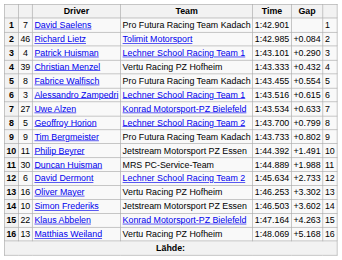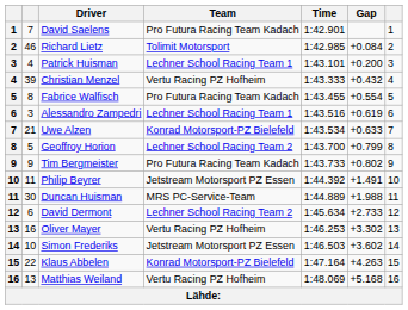 <table class="wikitable" style="font-size:85%">
 <tr>
 <th></th>
 <th></th>
 <th>Driver</th>
 <th>Team</th>
 <th>Time</th>
 <th>Gap</th>
 <th></th>
 </tr>
 <tr>
 <th>1</th>
 <td align=center>7</td>
 <td> <a href='#'>David Saelens</a></td>
 <td>Pro Futura Racing Team Kadach</td>
 <td>1:42.901</td>
 <td></td>
 <td>1</td>
 </tr>
 <tr>
 <th>2</th>
 <td align=center>46</td>
 <td> <a href='#'>Richard Lietz</a></td>
 <td><a href='#'>Tolimit Motorsport</a></td>
 <td>1:42.985</td>
 <td>+0.084</td>
 <td>2</td>
 </tr>
 <tr>
 <th>3</th>
 <td align=center>4</td>
 <td> <a href='#'>Patrick Huisman</a></td>
 <td><a href='#'>Lechner School Racing Team 1</a></td>
 <td>1:43.101</td>
-<td>+0.290</td>
+<td>+0.200</td>
 <td>3</td>
 </tr>
 <tr>
 <th>4</th>
 <td align=center>39</td>
 <td> <a href='#'>Christian Menzel</a></td>
 <td>Vertu Racing PZ Hofheim</td>
 <td>1:43.333</td>
 <td>+0.432</td>
 <td>4</td>
 </tr>
 <tr>
 <th>5</th>
 <td align=center>8</td>
 <td> <a href='#'>Fabrice Walfisch</a></td>
 <td>Pro Futura Racing Team Kadach</td>
 <td>1:43.455</td>
 <td>+0.554</td>
 <td>5</td>
 </tr>
 <tr>
 <th>6</th>
 <td align=center>3</td>
 <td> <a href='#'>Alessandro Zampedri</a></td>
 <td><a href='#'>Lechner School Racing Team 1</a></td>
 <td>1:43.516</td>
-<td>+0.615</td>
+<td>+0.619</td>
 <td>6</td>
 </tr>
 <tr>
 <th>7</th>
-<td align=center>27</td>
+<td align=center>21</td>
 <td> <a href='#'>Uwe Alzen</a></td>
 <td><a href='#'>Konrad Motorsport-PZ Bielefeld</a></td>
 <td>1:43.534</td>
 <td>+0.633</td>
 <td>7</td>
 </tr>
 <tr>
 <th>8</th>
 <td align=center>5</td>
 <td> <a href='#'>Geoffroy Horion</a></td>
 <td><a href='#'>Lechner School Racing Team 2</a></td>
 <td>1:43.700</td>
 <td>+0.799</td>
 <td>8</td>
 </tr>
 <tr>
 <th>9</th>
 <td align=center>9</td>
 <td> <a href='#'>Tim Bergmeister</a></td>
 <td>Pro Futura Racing Team Kadach</td>
 <td>1:43.733</td>
 <td>+0.802</td>
 <td>9</td>
 </tr>
 <tr>
 <th>10</th>
 <td align=center>11</td>
 <td> <a href='#'>Philip Beyrer</a></td>
 <td>Jetstream Motorsport PZ Essen</td>
 <td>1:44.392</td>
 <td>+1.491</td>
 <td>10</td>
 </tr>
 <tr>
 <th>11</th>
 <td align=center>30</td>
 <td> <a href='#'>Duncan Huisman</a></td>
 <td>MRS PC-Service-Team</td>
 <td>1:44.889</td>
 <td>+1.988</td>
 <td>11</td>
 </tr>
 <tr>
 <th>12</th>
 <td align=center>6</td>
 <td> <a href='#'>David Dermont</a></td>
 <td><a href='#'>Lechner School Racing Team 2</a></td>
 <td>1:45.634</td>
 <td>+2.733</td>
 <td>12</td>
 </tr>
 <tr>
 <th>13</th>
 <td align=center>16</td>
 <td> <a href='#'>Oliver Mayer</a></td>
 <td>Vertu Racing PZ Hofheim</td>
 <td>1:46.253</td>
 <td>+3.302</td>
 <td>13</td>
 </tr>
 <tr>
 <th>14</th>
 <td align=center>10</td>
 <td> <a href='#'>Simon Frederiks</a></td>
 <td>Jetstream Motorsport PZ Essen</td>
 <td>1:46.503</td>
 <td>+3.602</td>
 <td>14</td>
 </tr>
 <tr>
 <th>15</th>
 <td align=center>22</td>
 <td> <a href='#'>Klaus Abbelen</a></td>
 <td><a href='#'>Konrad Motorsport-PZ Bielefeld</a></td>
 <td>1:47.164</td>
 <td>+4.263</td>
 <td>15</td>
 </tr>
 <tr>
 <th>16</th>
 <td align=center>13</td>
 <td> <a href='#'>Matthias Weiland</a></td>
 <td>Vertu Racing PZ Hofheim</td>
 <td>1:48.069</td>
 <td>+5.168</td>
 <td>16</td>
 </tr>
 <tr>
 <th colspan="8">Lähde:</th>
 </tr>
 </table>
